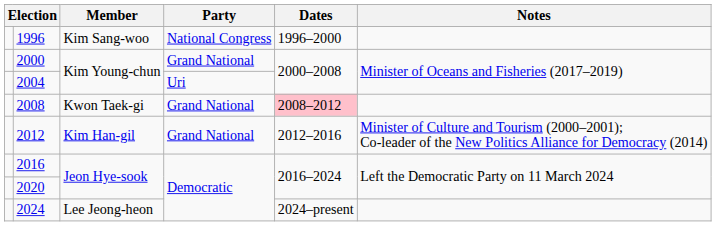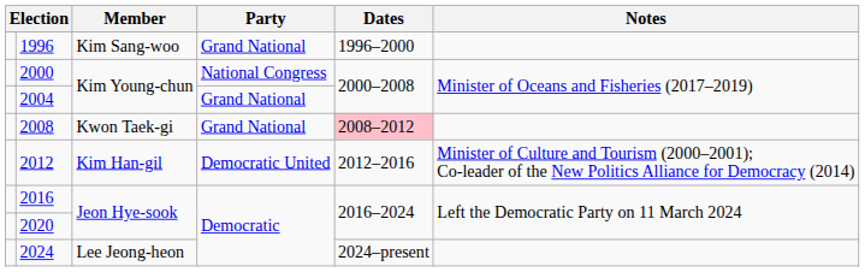 <table class="wikitable">
 <tr>
 <th colspan="2">Election</th>
 <th>Member</th>
 <th>Party</th>
 <th>Dates</th>
 <th>Notes</th>
 </tr>
 <tr>
 <td bgcolor=></td>
 <td><a href='#'>1996</a></td>
 <td>Kim Sang-woo</td>
-<td><a href='#'>National Congress</a></td>
+<td><a href='#'>Grand National</a></td>
 <td>1996–2000</td>
 <td></td>
 </tr>
 <tr>
 <td bgcolor=></td>
 <td><a href='#'>2000</a></td>
 <td rowspan="2">Kim Young-chun</td>
-<td><a href='#'>Grand National</a></td>
+<td><a href='#'>National Congress</a></td>
 <td rowspan="2">2000–2008</td>
 <td rowspan="2"><a href='#'>Minister of Oceans and Fisheries</a> (2017–2019)</td>
 </tr>
 <tr>
 <td bgcolor=></td>
 <td><a href='#'>2004</a></td>
-<td><a href='#'>Uri</a></td>
+<td><a href='#'>Grand National</a></td>
 </tr>
 <tr>
 <td bgcolor=></td>
 <td><a href='#'>2008</a></td>
 <td>Kwon Taek-gi</td>
 <td><a href='#'>Grand National</a></td>
 <td style="background: pink;">2008–2012</td>
 <td></td>
 </tr>
 <tr>
 <td bgcolor=></td>
 <td><a href='#'>2012</a></td>
 <td><a href='#'>Kim Han-gil</a></td>
-<td><a href='#'>Grand National</a></td>
+<td><a href='#'>Democratic United</a></td>
 <td>2012–2016</td>
 <td><a href='#'>Minister of Culture and Tourism</a> (2000–2001);<br>Co-leader of the <a href='#'>New Politics Alliance for Democracy</a> (2014)</td>
 </tr>
 <tr>
 <td bgcolor=></td>
 <td><a href='#'>2016</a></td>
 <td rowspan="2"><a href='#'>Jeon Hye-sook</a></td>
 <td rowspan="3"><a href='#'>Democratic</a></td>
 <td rowspan="2">2016–2024</td>
 <td rowspan="2">Left the Democratic Party on 11 March 2024</td>
 </tr>
 <tr>
 <td bgcolor=></td>
 <td><a href='#'>2020</a></td>
 </tr>
 <tr>
 <td bgcolor=></td>
 <td><a href='#'>2024</a></td>
 <td>Lee Jeong-heon</td>
 <td>2024–present</td>
 <td></td>
 </tr>
 </table>
